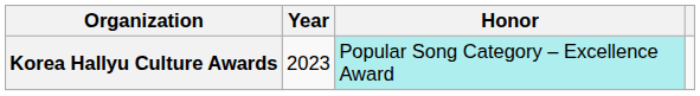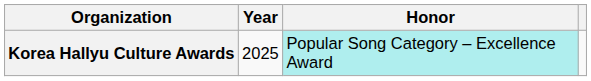 <table class="wikitable sortable plainrowheaders">
 <tr>
 <th scope="col">Organization</th>
 <th scope="col">Year</th>
 <th width="280">Honor</th>
 <th scope="col" class="unsortable"></th>
 </tr>
 <tr>
 <th scope="row">Korea Hallyu Culture Awards</th>
-<td>2023</td>
+<td>2025</td>
 <td style="background: paleturquoise;">Popular Song Category – Excellence Award</td>
 <td style="text-align:center;"></td>
 </tr>
 </table>
